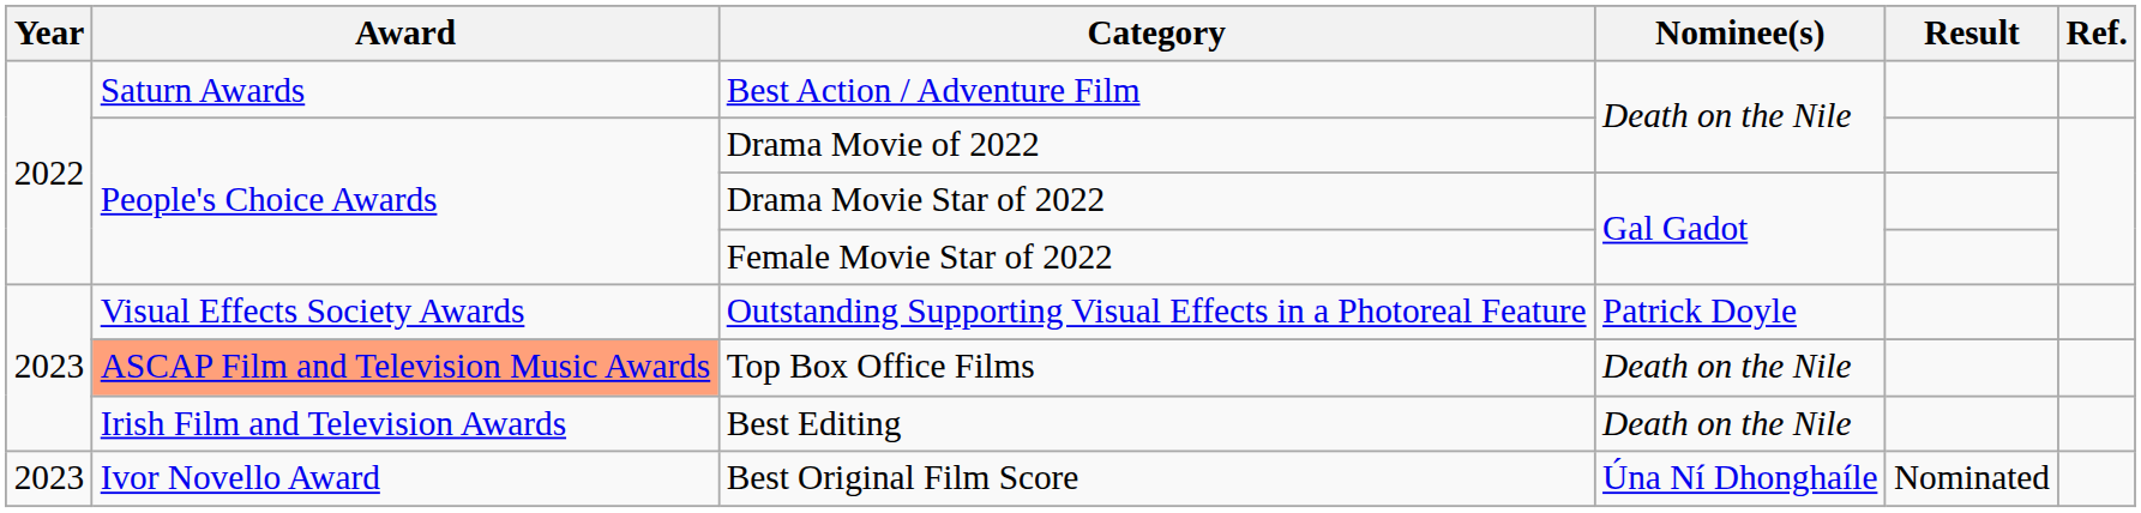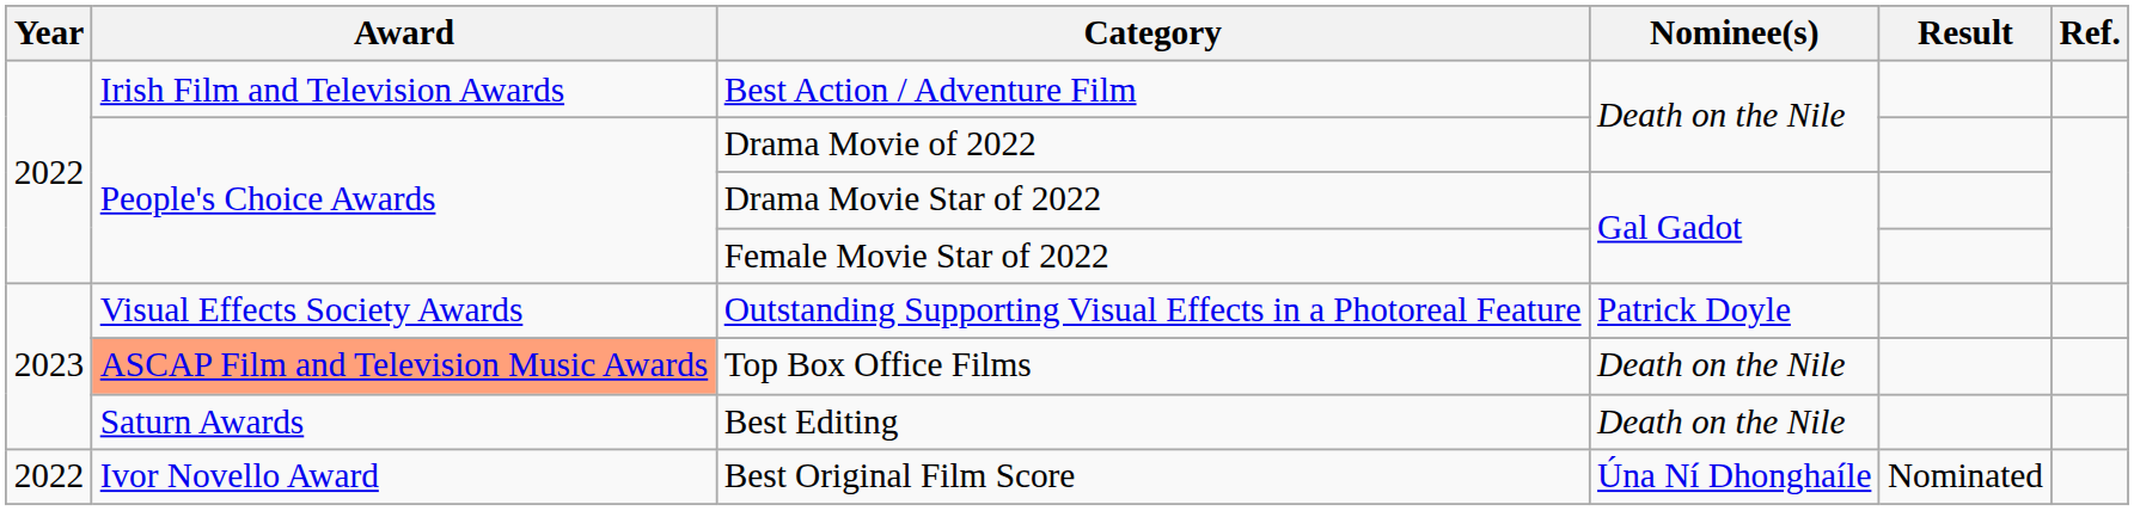 <table class="wikitable">
 <tr>
 <th>Year</th>
 <th>Award</th>
 <th>Category</th>
 <th>Nominee(s)</th>
 <th>Result</th>
 <th>Ref.</th>
 </tr>
 <tr>
 <td rowspan="4">2022</td>
-<td><a href='#'>Saturn Awards</a></td>
+<td><a href='#'>Irish Film and Television Awards</a></td>
 <td><a href='#'>Best Action / Adventure Film</a></td>
 <td rowspan="2"><em>Death on the Nile</em></td>
 <td></td>
 <td style="text-align:center;"></td>
 </tr>
 <tr>
 <td rowspan="3"><a href='#'>People's Choice Awards</a></td>
 <td>Drama Movie of 2022</td>
 <td></td>
 <td rowspan="3" style="text-align:center;"></td>
 </tr>
 <tr>
 <td>Drama Movie Star of 2022</td>
 <td rowspan="2"><a href='#'>Gal Gadot</a></td>
 <td></td>
 </tr>
 <tr>
 <td>Female Movie Star of 2022</td>
 <td></td>
 </tr>
 <tr>
 <td rowspan="3">2023</td>
 <td><a href='#'>Visual Effects Society Awards</a></td>
 <td><a href='#'>Outstanding Supporting Visual Effects in a Photoreal Feature</a></td>
 <td><a href='#'>Patrick Doyle</a></td>
 <td></td>
 <td style="text-align:center;"></td>
 </tr>
 <tr>
 <td style="background: lightsalmon;"><a href='#'>ASCAP Film and Television Music Awards</a></td>
 <td>Top Box Office Films</td>
 <td><em>Death on the Nile</em></td>
 <td></td>
 <td style="text-align:center;"></td>
 </tr>
 <tr>
-<td><a href='#'>Irish Film and Television Awards</a></td>
+<td><a href='#'>Saturn Awards</a></td>
 <td>Best Editing</td>
 <td><em>Death on the Nile</em></td>
 <td></td>
 <td style="text-align:center;"></td>
 </tr>
 <tr>
-<td>2023</td>
+<td>2022</td>
 <td><a href='#'>Ivor Novello Award</a></td>
 <td>Best Original Film Score</td>
 <td><a href='#'>Úna Ní Dhonghaíle</a></td>
 <td>Nominated</td>
 <td></td>
 </tr>
 </table>
